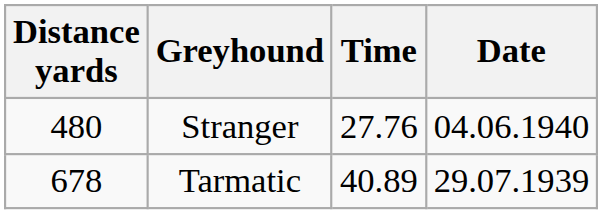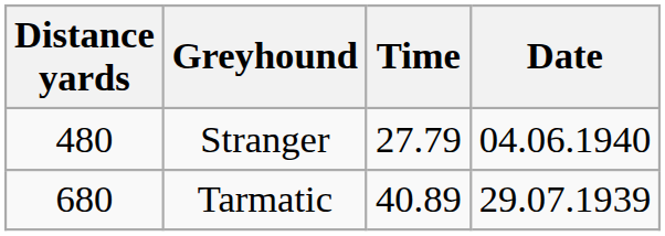 <table class="wikitable" style="font-size: 100%">
 <tr>
 <th>Distance <br>yards</th>
 <th>Greyhound</th>
 <th>Time</th>
 <th>Date</th>
 </tr>
 <tr align=center>
 <td>480</td>
 <td>Stranger</td>
-<td>27.76</td>
+<td>27.79</td>
 <td>04.06.1940</td>
 </tr>
 <tr align=center>
-<td>678</td>
+<td>680</td>
 <td>Tarmatic</td>
 <td>40.89</td>
 <td>29.07.1939</td>
 </tr>
 </table>
